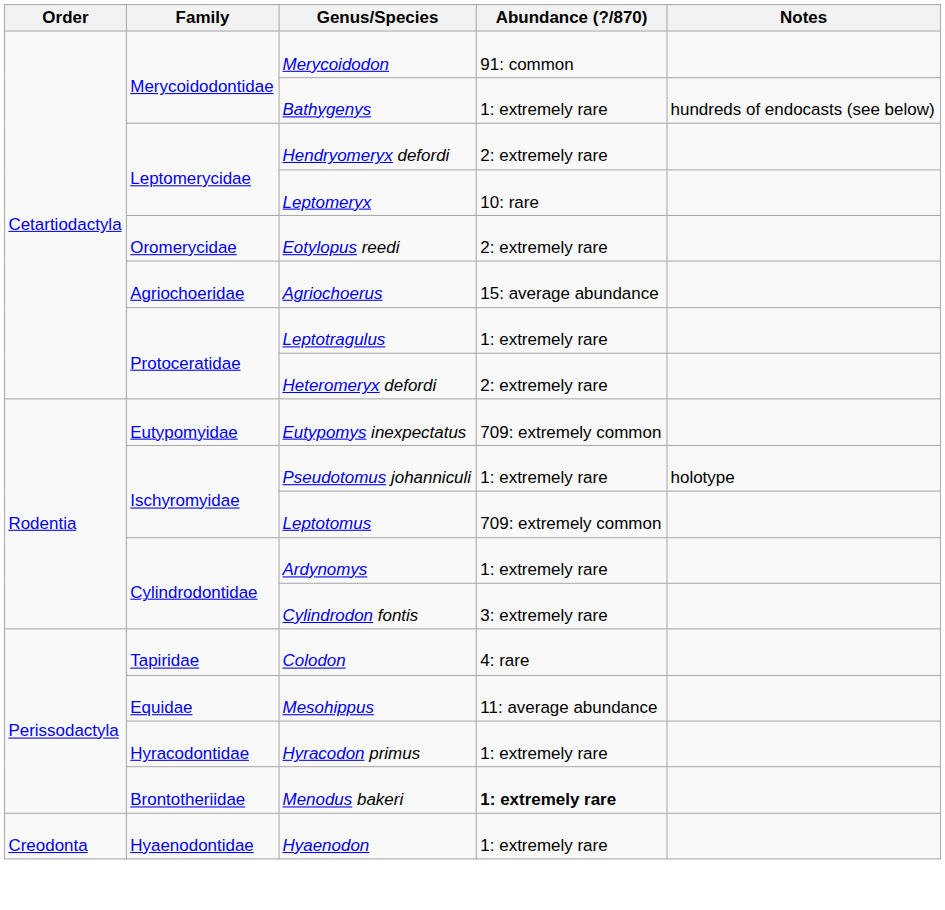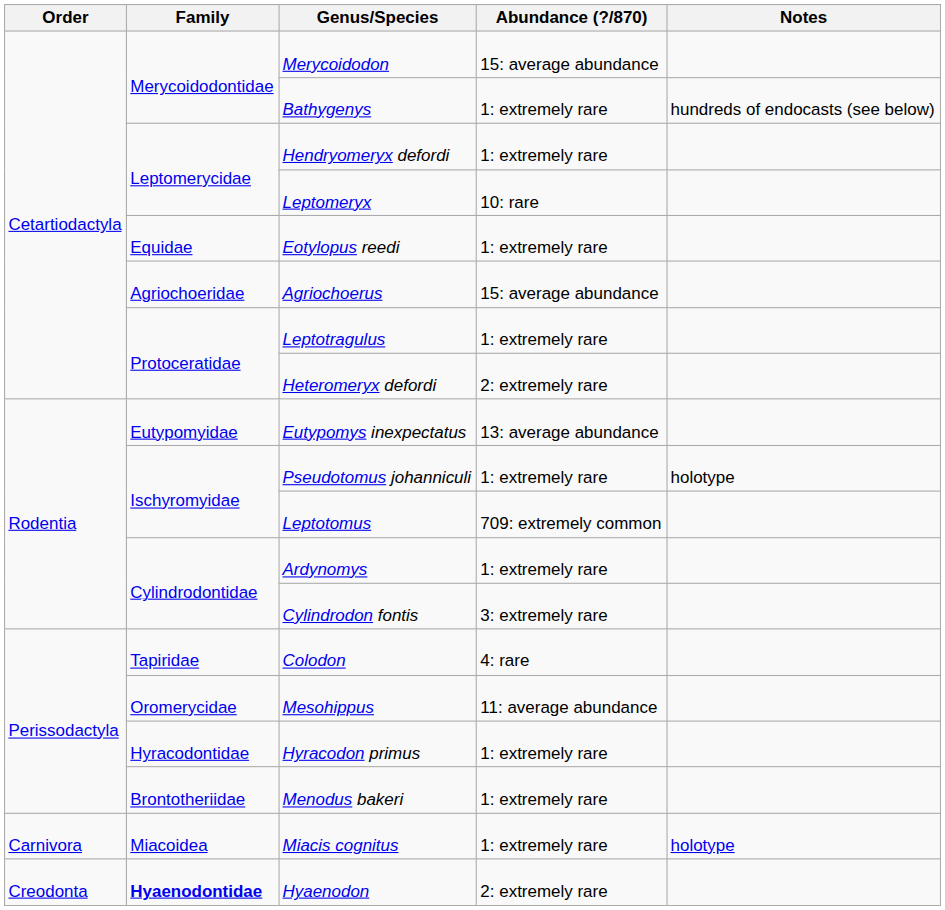 <table class="wikitable" align="center" width="100%">
 <tr>
 <th>Order</th>
 <th>Family</th>
 <th>Genus/Species</th>
 <th>Abundance (?/870)</th>
 <th>Notes</th>
 </tr>
 <tr>
 <td rowspan="8"><br><a href='#'>Cetartiodactyla</a></td>
 <td rowspan="2"><br><a href='#'>Merycoidodontidae</a></td>
 <td><br><em><a href='#'>Merycoidodon</a></em></td>
-<td><br>91: common</td>
+<td><br>15: average abundance</td>
 <td></td>
 </tr>
 <tr>
 <td><br><em><a href='#'>Bathygenys</a></em></td>
 <td><br>1: extremely rare</td>
 <td><br>hundreds of endocasts (see below)</td>
 </tr>
 <tr>
 <td rowspan="2"><br><a href='#'>Leptomerycidae</a></td>
 <td><br><em><a href='#'>Hendryomeryx</a> defordi</em></td>
-<td><br>2: extremely rare</td>
+<td><br>1: extremely rare</td>
 <td></td>
 </tr>
 <tr>
 <td><br><em><a href='#'>Leptomeryx</a></em></td>
 <td><br>10: rare</td>
 <td></td>
 </tr>
 <tr>
-<td><br><a href='#'>Oromerycidae</a></td>
+<td><br><a href='#'>Equidae</a></td>
 <td><br><em><a href='#'>Eotylopus</a> reedi</em></td>
-<td><br>2: extremely rare</td>
+<td><br>1: extremely rare</td>
 <td></td>
 </tr>
 <tr>
 <td><br><a href='#'>Agriochoeridae</a></td>
 <td><br><em><a href='#'>Agriochoerus</a></em></td>
 <td><br>15: average abundance</td>
 <td></td>
 </tr>
 <tr>
 <td rowspan="2"><br><a href='#'>Protoceratidae</a></td>
 <td><br><em><a href='#'>Leptotragulus</a></em></td>
 <td><br>1: extremely rare</td>
 <td></td>
 </tr>
 <tr>
 <td><br><em><a href='#'>Heteromeryx</a> defordi</em></td>
 <td><br>2: extremely rare</td>
 <td></td>
 </tr>
 <tr>
 <td rowspan="5"><br><a href='#'>Rodentia</a></td>
 <td><br><a href='#'>Eutypomyidae</a></td>
 <td><br><em><a href='#'>Eutypomys</a> inexpectatus</em></td>
-<td><br>709: extremely common</td>
+<td><br>13: average abundance</td>
 <td></td>
 </tr>
 <tr>
 <td rowspan="2"><br><a href='#'>Ischyromyidae</a></td>
 <td><br><em><a href='#'>Pseudotomus</a> johanniculi</em></td>
 <td><br>1: extremely rare</td>
 <td><br>holotype</td>
 </tr>
 <tr>
 <td><br><em><a href='#'>Leptotomus</a></em></td>
 <td><br>709: extremely common</td>
 <td></td>
 </tr>
 <tr>
 <td rowspan="2"><br><a href='#'>Cylindrodontidae</a></td>
 <td><br><em><a href='#'>Ardynomys</a></em></td>
 <td><br>1: extremely rare</td>
 <td></td>
 </tr>
 <tr>
 <td><br><em><a href='#'>Cylindrodon</a> fontis</em></td>
 <td><br>3: extremely rare</td>
 <td></td>
 </tr>
 <tr>
 <td rowspan="4"><br><a href='#'>Perissodactyla</a></td>
 <td><br><a href='#'>Tapiridae</a></td>
 <td><br><em><a href='#'>Colodon</a></em></td>
 <td><br>4: rare</td>
 <td></td>
 </tr>
 <tr>
-<td><br><a href='#'>Equidae</a></td>
+<td><br><a href='#'>Oromerycidae</a></td>
 <td><br><em><a href='#'>Mesohippus</a></em></td>
 <td><br>11: average abundance</td>
 <td></td>
 </tr>
 <tr>
 <td><br><a href='#'>Hyracodontidae</a></td>
 <td><br><em><a href='#'>Hyracodon</a> primus</em></td>
 <td><br>1: extremely rare</td>
 <td></td>
 </tr>
 <tr>
 <td><br><a href='#'>Brontotheriidae</a></td>
 <td><br><em><a href='#'>Menodus</a> bakeri</em></td>
-<td><strong><br>1: extremely rare</strong></td>
+<td><br>1: extremely rare</td>
 <td></td>
 </tr>
 <tr>
+<td><br><a href='#'>Carnivora</a></td>
+<td><br><a href='#'>Miacoidea</a></td>
+<td><br><em><a href='#'>Miacis cognitus</a></em></td>
+<td><br>1: extremely rare</td>
+<td><br><a href='#'>holotype</a></td>
+</tr>
+<tr>
 <td><br><a href='#'>Creodonta</a></td>
-<td><br><a href='#'>Hyaenodontidae</a></td>
+<td><strong><br><a href='#'>Hyaenodontidae</a></strong></td>
 <td><br><em><a href='#'>Hyaenodon</a></em></td>
-<td><br>1: extremely rare</td>
+<td><br>2: extremely rare</td>
 <td></td>
 </tr>
 </table>
